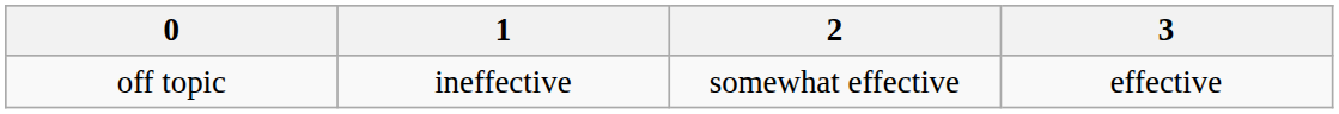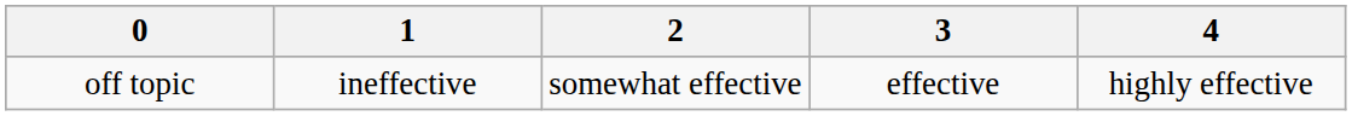 <table class="wikitable">
 <tr>
 <th style="width:20%;">0</th>
 <th style="width:20%;">1</th>
 <th style="width:20%;">2</th>
 <th style="width:20%;">3</th>
+<th style="width:20%;">4</th>
 </tr>
 <tr>
 <td align=center>off topic</td>
 <td align=center>ineffective</td>
 <td align=center>somewhat effective</td>
 <td align=center>effective</td>
+<td align=center>highly effective</td>
 </tr>
 </table>
